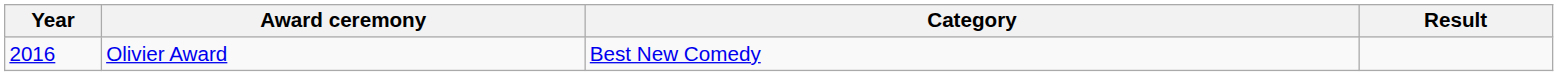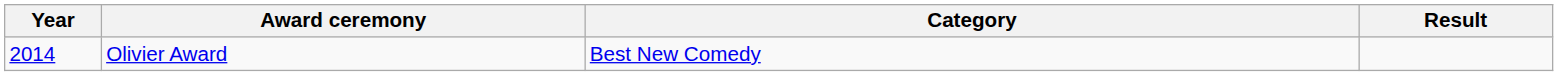 <table class="wikitable" width="95%">
 <tr>
 <th width="5%">Year</th>
 <th width="25%">Award ceremony</th>
 <th width="40%">Category</th>
 <th width="10%">Result</th>
 </tr>
 <tr>
-<td><a href='#'>2016</a></td>
+<td><a href='#'>2014</a></td>
 <td><a href='#'>Olivier Award</a></td>
 <td><a href='#'>Best New Comedy</a></td>
 <td></td>
 </tr>
 </table>
